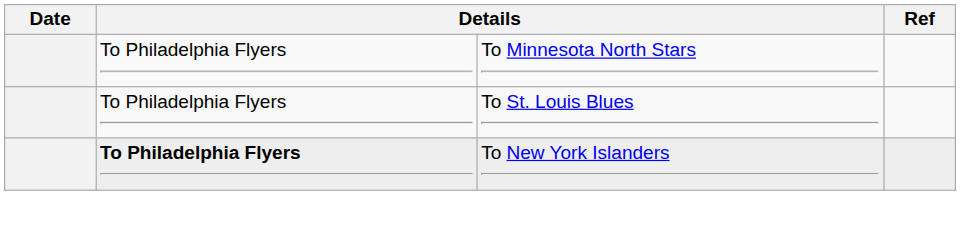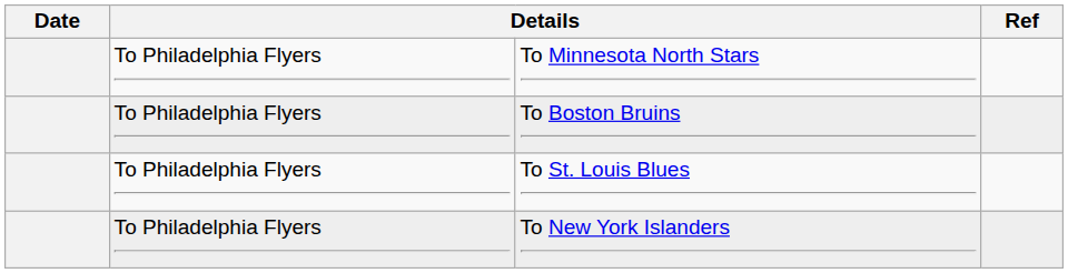 <table class="wikitable plainrowheaders" style="width: 50em;">
 <tr>
 <th scope="col">Date</th>
 <th scope="col" colspan="2">Details</th>
 <th scope="col">Ref</th>
 </tr>
 <tr>
 <th scope="row"></th>
 <td valign="top">To Philadelphia Flyers <hr></td>
 <td valign="top">To <a href='#'>Minnesota North Stars</a> <hr> </td>
 <td></td>
 </tr>
+<tr bgcolor="#eeeeee">
+<th scope="row"></th>
+<td valign="top">To Philadelphia Flyers <hr></td>
+<td valign="top">To <a href='#'>Boston Bruins</a> <hr> </td>
+<td></td>
+</tr>
 <tr>
 <th scope="row"></th>
 <td valign="top">To Philadelphia Flyers <hr></td>
 <td valign="top">To <a href='#'>St. Louis Blues</a> <hr> </td>
 <td></td>
 </tr>
 <tr bgcolor="#eeeeee">
 <th scope="row"></th>
-<td valign="top"><strong>To Philadelphia Flyers <hr></strong></td>
+<td valign="top">To Philadelphia Flyers <hr></td>
 <td valign="top">To <a href='#'>New York Islanders</a> <hr></td>
 <td></td>
 </tr>
 </table>
